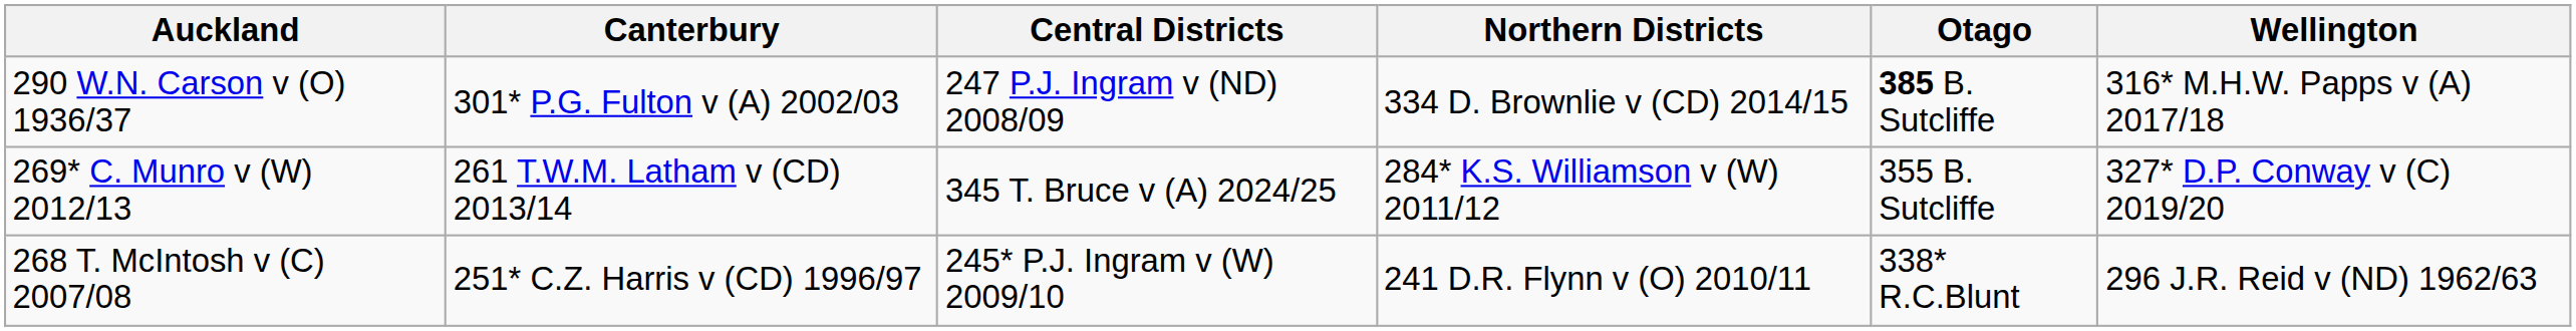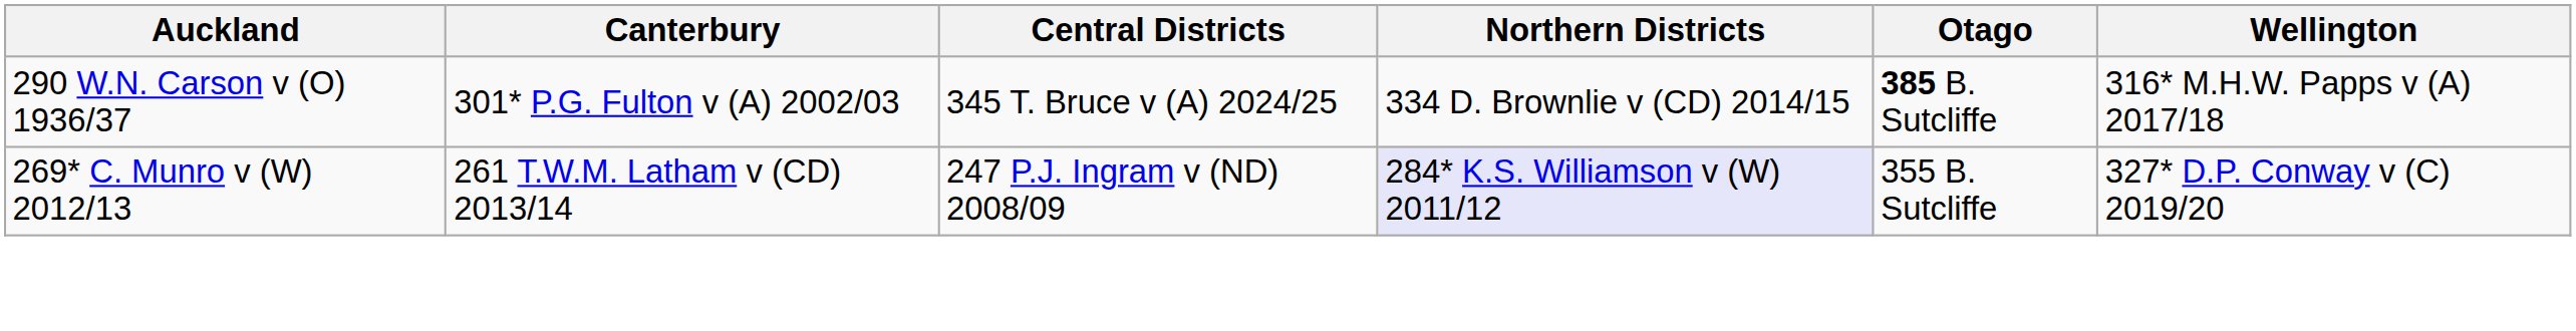 <table class="wikitable">
 <tr>
 <th>Auckland</th>
 <th>Canterbury</th>
 <th>Central Districts</th>
 <th>Northern Districts</th>
 <th>Otago</th>
 <th>Wellington</th>
 </tr>
 <tr>
 <td>290 <a href='#'>W.N. Carson</a> v (O) 1936/37</td>
 <td>301* <a href='#'>P.G. Fulton</a> v (A) 2002/03</td>
-<td>247 <a href='#'>P.J. Ingram</a> v (ND) 2008/09</td>
+<td>345 T. Bruce v (A) 2024/25</td>
 <td>334 D. Brownlie v (CD) 2014/15</td>
 <td><strong>385</strong> B. Sutcliffe</td>
 <td>316* M.H.W. Papps v (A) 2017/18</td>
 </tr>
 <tr>
 <td>269* <a href='#'>C. Munro</a> v (W) 2012/13</td>
 <td>261 <a href='#'>T.W.M. Latham</a> v (CD) 2013/14</td>
-<td>345 T. Bruce v (A) 2024/25</td>
-<td>284* <a href='#'>K.S. Williamson</a> v (W) 2011/12</td>
+<td>247 <a href='#'>P.J. Ingram</a> v (ND) 2008/09</td>
+<td style="background: lavender;">284* <a href='#'>K.S. Williamson</a> v (W) 2011/12</td>
 <td>355 B. Sutcliffe</td>
 <td>327* <a href='#'>D.P. Conway</a> v (C) 2019/20</td>
 </tr>
-<tr>
-<td>268 T. McIntosh v (C) 2007/08</td>
-<td>251* C.Z. Harris v (CD) 1996/97</td>
-<td>245* P.J. Ingram v (W) 2009/10</td>
-<td>241 D.R. Flynn v (O) 2010/11</td>
-<td>338* R.C.Blunt</td>
-<td>296 J.R. Reid v (ND) 1962/63</td>
-</tr>
 </table>
